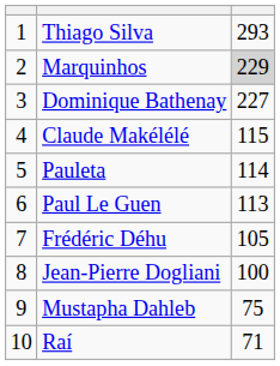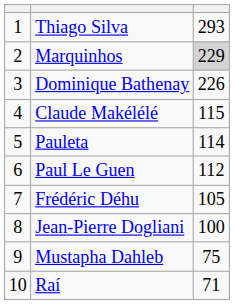 <table class="wikitable plainrowheaders sortable" style="text-align:center">
 <tr>
 <th></th>
 <th></th>
 <th></th>
 </tr>
 <tr>
 <td>1</td>
 <td align="left"> <a href='#'>Thiago Silva</a></td>
 <td>293</td>
 </tr>
 <tr>
 <td>2</td>
 <td align="left"> <a href='#'>Marquinhos</a></td>
 <td style="background: lightgrey;">229</td>
 </tr>
 <tr>
 <td>3</td>
 <td align="left"> <a href='#'>Dominique Bathenay</a></td>
-<td>227</td>
+<td>226</td>
 </tr>
 <tr>
 <td>4</td>
 <td align="left"> <a href='#'>Claude Makélélé</a></td>
 <td>115</td>
 </tr>
 <tr>
 <td>5</td>
 <td align="left"> <a href='#'>Pauleta</a></td>
 <td>114</td>
 </tr>
 <tr>
 <td>6</td>
 <td align="left"> <a href='#'>Paul Le Guen</a></td>
-<td>113</td>
+<td>112</td>
 </tr>
 <tr>
 <td>7</td>
 <td align="left"> <a href='#'>Frédéric Déhu</a></td>
 <td>105</td>
 </tr>
 <tr>
 <td>8</td>
 <td align="left"> <a href='#'>Jean-Pierre Dogliani</a></td>
 <td>100</td>
 </tr>
 <tr>
 <td>9</td>
 <td align="left"> <a href='#'>Mustapha Dahleb</a></td>
 <td>75</td>
 </tr>
 <tr>
 <td>10</td>
 <td align="left"> <a href='#'>Raí</a></td>
 <td>71</td>
 </tr>
 </table>
